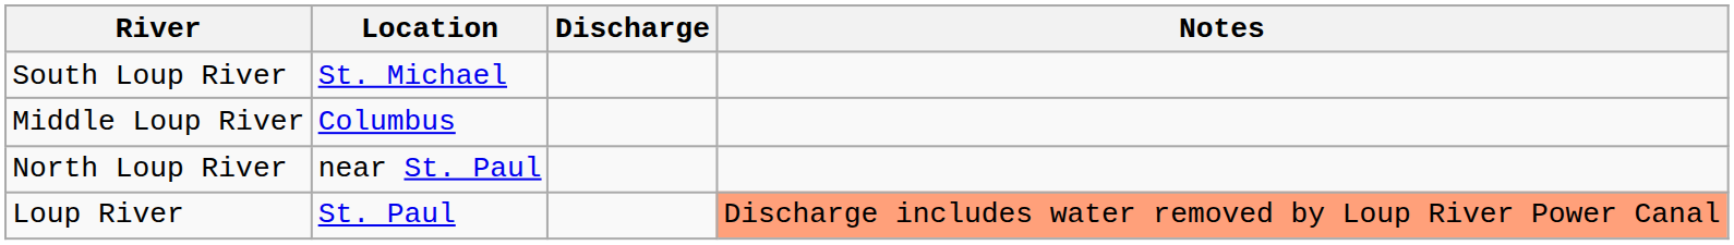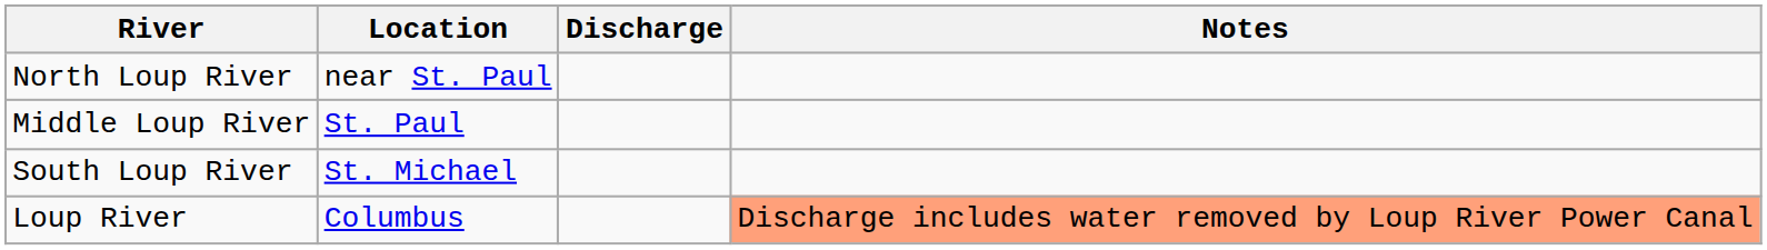 <table class="wikitable">
 <tr>
 <th>River</th>
 <th>Location</th>
 <th>Discharge</th>
 <th>Notes</th>
 </tr>
 <tr>
+<td>North Loup River</td>
+<td>near <a href='#'>St. Paul</a></td>
+<td></td>
+<td></td>
+</tr>
+<tr>
+<td>Middle Loup River</td>
+<td><a href='#'>St. Paul</a></td>
+<td></td>
+<td></td>
+</tr>
+<tr>
 <td>South Loup River</td>
 <td><a href='#'>St. Michael</a></td>
 <td></td>
 <td></td>
 </tr>
 <tr>
-<td>Middle Loup River</td>
+<td>Loup River</td>
 <td><a href='#'>Columbus</a></td>
-<td></td>
-<td></td>
-</tr>
-<tr>
-<td>North Loup River</td>
-<td>near <a href='#'>St. Paul</a></td>
-<td></td>
-<td></td>
-</tr>
-<tr>
-<td>Loup River</td>
-<td><a href='#'>St. Paul</a></td>
 <td></td>
 <td style="background: lightsalmon;">Discharge includes water removed by Loup River Power Canal</td>
 </tr>
 </table>
